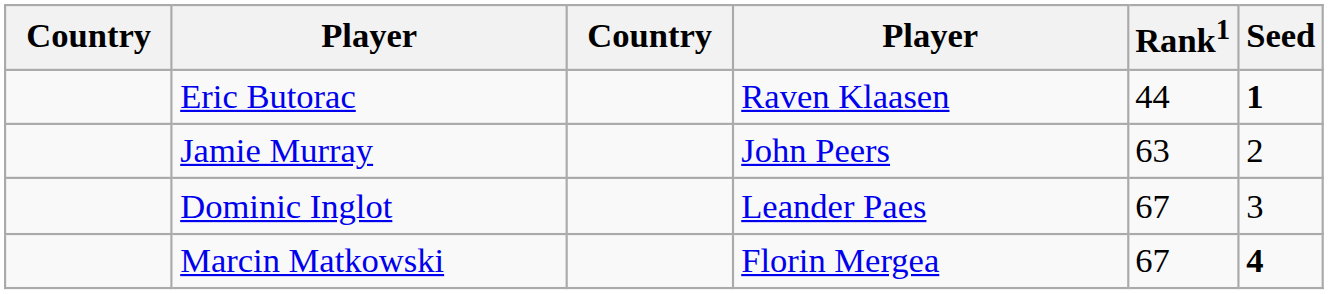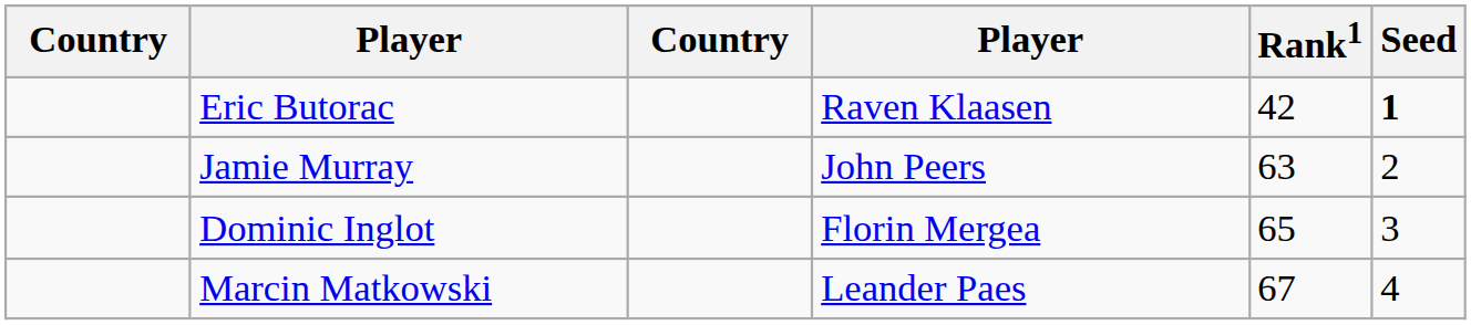 <table class="sortable wikitable">
 <tr>
 <th width="70">Country</th>
 <th width="175">Player</th>
 <th width="70">Country</th>
 <th width="175">Player</th>
 <th>Rank<sup>1</sup></th>
 <th>Seed</th>
 </tr>
 <tr>
 <td></td>
 <td><a href='#'>Eric Butorac</a></td>
 <td></td>
 <td><a href='#'>Raven Klaasen</a></td>
-<td>44</td>
+<td>42</td>
 <td><strong>1</strong></td>
 </tr>
 <tr>
 <td></td>
 <td><a href='#'>Jamie Murray</a></td>
 <td></td>
 <td><a href='#'>John Peers</a></td>
 <td>63</td>
 <td>2</td>
 </tr>
 <tr>
 <td></td>
 <td><a href='#'>Dominic Inglot</a></td>
 <td></td>
-<td><a href='#'>Leander Paes</a></td>
-<td>67</td>
+<td><a href='#'>Florin Mergea</a></td>
+<td>65</td>
 <td>3</td>
 </tr>
 <tr>
 <td></td>
 <td><a href='#'>Marcin Matkowski</a></td>
 <td></td>
-<td><a href='#'>Florin Mergea</a></td>
+<td><a href='#'>Leander Paes</a></td>
 <td>67</td>
-<td><strong>4</strong></td>
+<td>4</td>
 </tr>
 </table>
